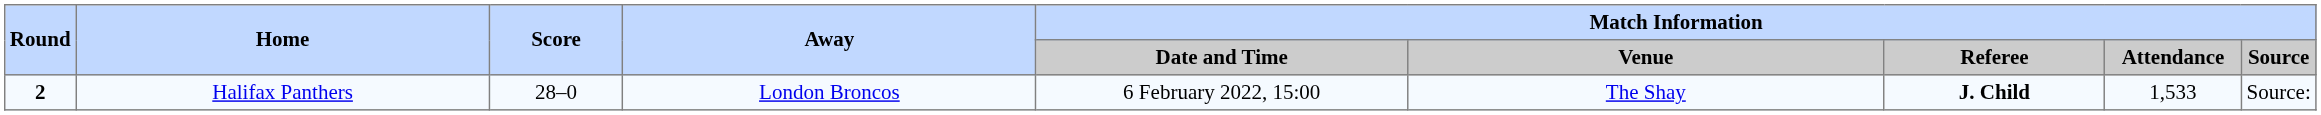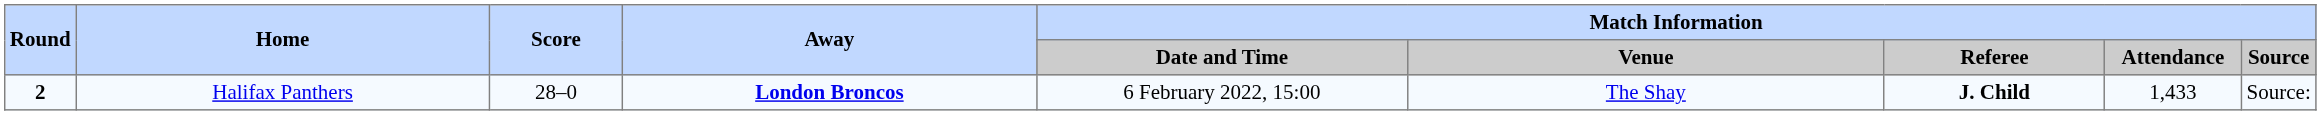 <table border=1 style="border-collapse:collapse; font-size:90%; text-align:center;" cellpadding=3 cellspacing=0 width=100%>
 <tr style="background:#c1d8ff;">
 <th scope="col" rowspan=2 width=1%>Round</th>
 <th scope="col" rowspan=2 width=19%>Home</th>
 <th scope="col" rowspan=2 width=6%>Score</th>
 <th scope="col" rowspan=2 width=19%>Away</th>
 <th colspan=5>Match Information</th>
 </tr>
 <tr style="background:#cccccc;">
 <th scope="col" width=17%>Date and Time</th>
 <th scope="col" width=22%>Venue</th>
 <th scope="col" width=10%>Referee</th>
 <th scope="col" width=7%>Attendance</th>
 <th scope="col" width=7%>Source</th>
 </tr>
 <tr style="background:#f5faff;">
 <td><strong>2</strong></td>
 <td> <a href='#'>Halifax Panthers</a></td>
 <td>28–0</td>
-<td> <a href='#'>London Broncos</a></td>
+<td><strong> <a href='#'>London Broncos</a></strong></td>
 <td>6 February 2022, 15:00</td>
 <td><a href='#'>The Shay</a></td>
 <td><strong>J. Child</strong></td>
-<td>1,533</td>
+<td>1,433</td>
 <td>Source:</td>
 </tr>
 </table>
